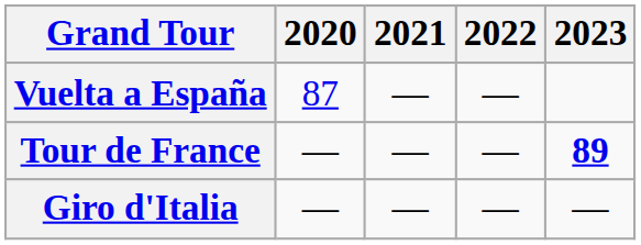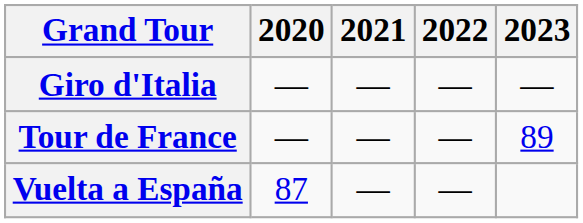 <table class="wikitable plainrowheaders">
 <tr>
 <th scope="col"><a href='#'>Grand Tour</a></th>
 <th scope="col">2020</th>
 <th scope="col">2021</th>
 <th scope="col">2022</th>
 <th scope="col">2023</th>
 </tr>
 <tr style="text-align:center;">
+<th scope="row"> <a href='#'>Giro d'Italia</a></th>
+<td>—</td>
+<td>—</td>
+<td>—</td>
+<td>—</td>
+</tr>
+<tr style="text-align:center;">
+<th scope="row"> <a href='#'>Tour de France</a></th>
+<td>—</td>
+<td>—</td>
+<td>—</td>
+<td><a href='#'>89</a></td>
+</tr>
+<tr style="text-align:center;">
 <th scope="row"> <a href='#'>Vuelta a España</a></th>
 <td><a href='#'>87</a></td>
 <td>—</td>
 <td>—</td>
 <td></td>
 </tr>
-<tr style="text-align:center;">
-<th scope="row"> <a href='#'>Tour de France</a></th>
-<td>—</td>
-<td>—</td>
-<td>—</td>
-<td><strong><a href='#'>89</a></strong></td>
-</tr>
-<tr style="text-align:center;">
-<th scope="row"> <a href='#'>Giro d'Italia</a></th>
-<td>—</td>
-<td>—</td>
-<td>—</td>
-<td>—</td>
-</tr>
 </table>
